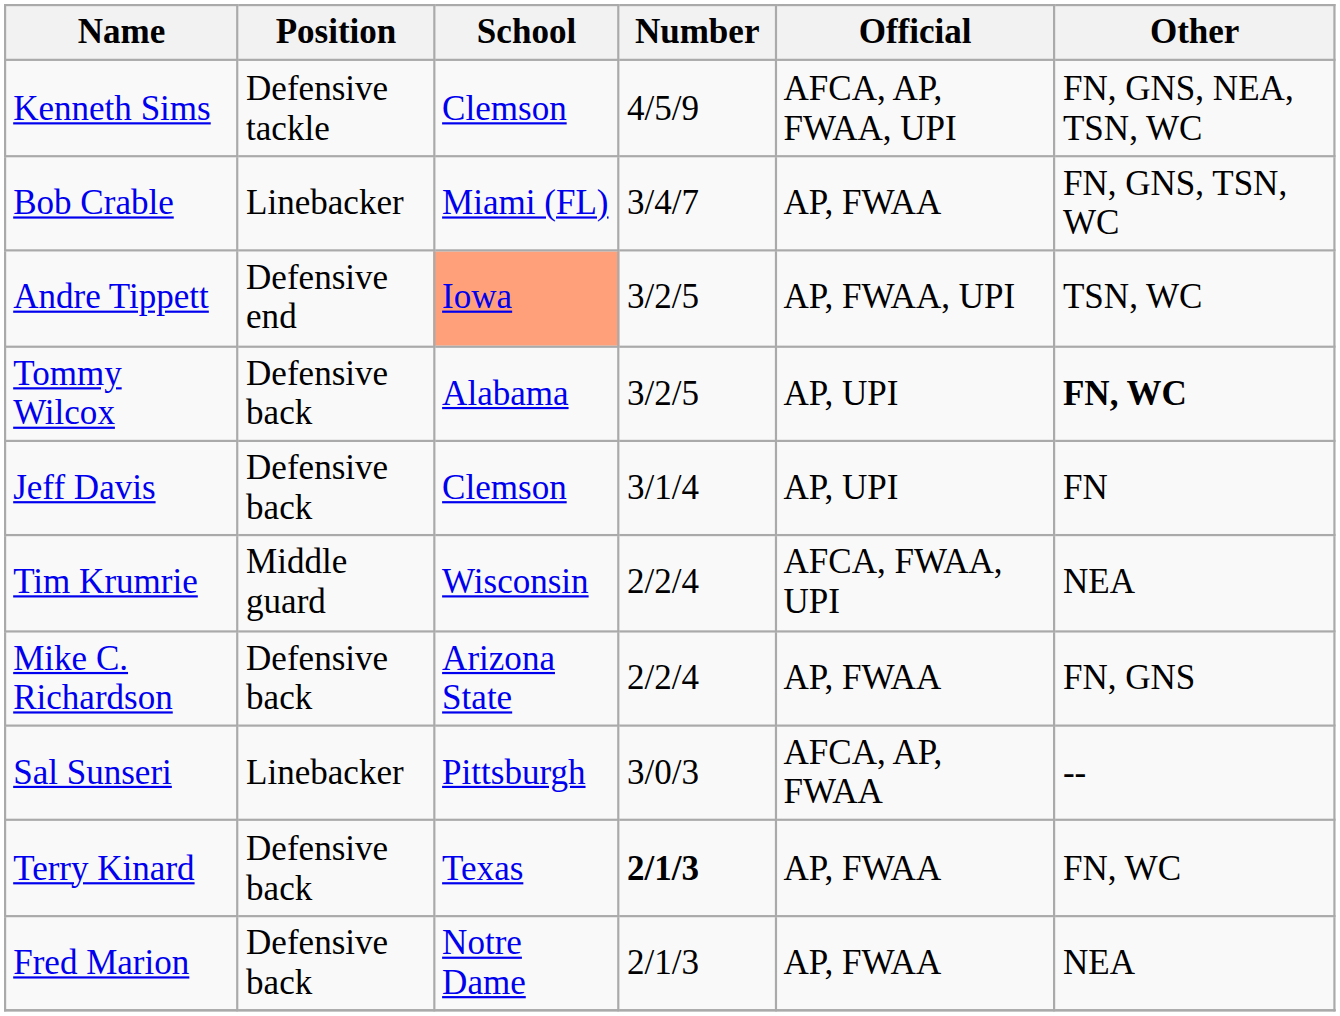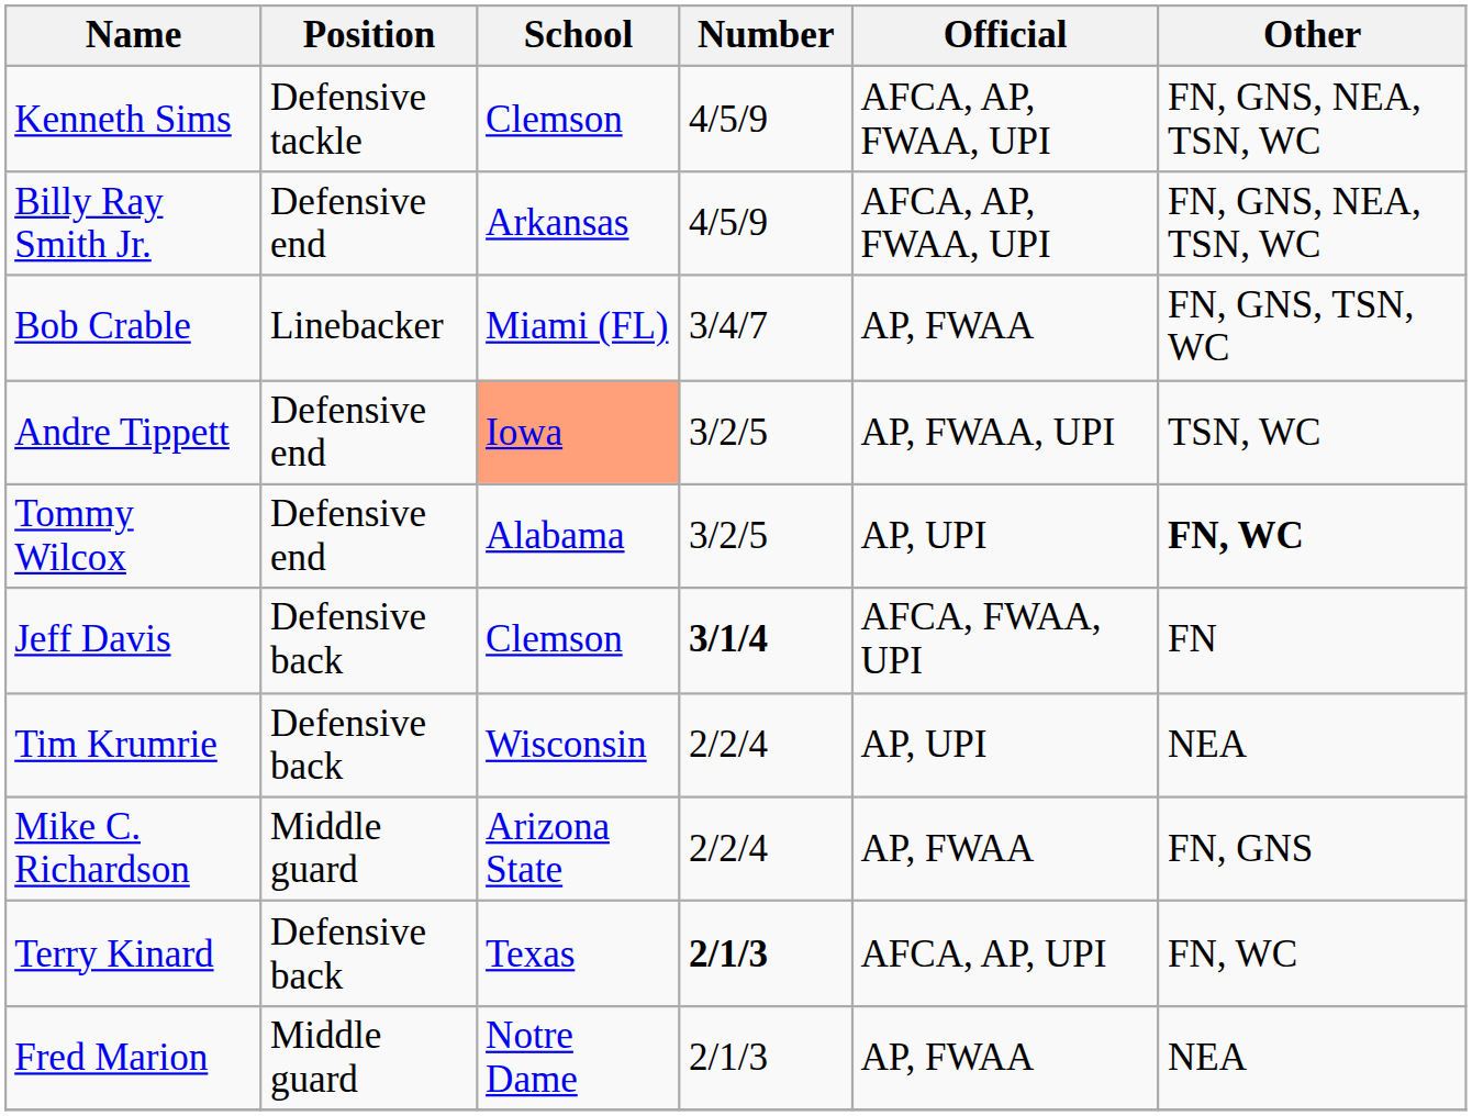 <table class="wikitable sortable">
 <tr>
 <th bgcolor="#DDDDFF" width="15%">Name</th>
 <th bgcolor="#DDDDFF" width="10%">Position</th>
 <th bgcolor="#DDDDFF" width="10%">School</th>
 <th bgcolor="#DDDDFF" width="7%">Number</th>
 <th bgcolor="#DDDDFF" width="18%">Official</th>
 <th bgcolor="#DDDDFF" width="18%">Other</th>
 </tr>
 <tr align="left">
 <td><a href='#'>Kenneth Sims</a></td>
 <td>Defensive tackle</td>
 <td><a href='#'>Clemson</a></td>
+<td>4/5/9</td>
+<td>AFCA, AP, FWAA, UPI</td>
+<td>FN, GNS, NEA, TSN, WC</td>
+</tr>
+<tr align="left">
+<td><a href='#'>Billy Ray Smith Jr.</a></td>
+<td>Defensive end</td>
+<td><a href='#'>Arkansas</a></td>
 <td>4/5/9</td>
 <td>AFCA, AP, FWAA, UPI</td>
 <td>FN, GNS, NEA, TSN, WC</td>
 </tr>
 <tr align="left">
 <td><a href='#'>Bob Crable</a></td>
 <td>Linebacker</td>
 <td><a href='#'>Miami (FL)</a></td>
 <td>3/4/7</td>
 <td>AP, FWAA</td>
 <td>FN, GNS, TSN, WC</td>
 </tr>
 <tr align="left">
 <td><a href='#'>Andre Tippett</a></td>
 <td>Defensive end</td>
 <td style="background: lightsalmon;"><a href='#'>Iowa</a></td>
 <td>3/2/5</td>
 <td>AP, FWAA, UPI</td>
 <td>TSN, WC</td>
 </tr>
 <tr align="left">
 <td><a href='#'>Tommy Wilcox</a></td>
-<td>Defensive back</td>
+<td>Defensive end</td>
 <td><a href='#'>Alabama</a></td>
 <td>3/2/5</td>
 <td>AP, UPI</td>
 <td><strong>FN, WC</strong></td>
 </tr>
 <tr align="left">
 <td><a href='#'>Jeff Davis</a></td>
 <td>Defensive back</td>
 <td><a href='#'>Clemson</a></td>
-<td>3/1/4</td>
-<td>AP, UPI</td>
+<td><strong>3/1/4</strong></td>
+<td>AFCA, FWAA, UPI</td>
 <td>FN</td>
 </tr>
 <tr align="left">
 <td><a href='#'>Tim Krumrie</a></td>
-<td>Middle guard</td>
+<td>Defensive back</td>
 <td><a href='#'>Wisconsin</a></td>
 <td>2/2/4</td>
-<td>AFCA, FWAA, UPI</td>
+<td>AP, UPI</td>
 <td>NEA</td>
 </tr>
 <tr align="left">
 <td><a href='#'>Mike C. Richardson</a></td>
-<td>Defensive back</td>
+<td>Middle guard</td>
 <td><a href='#'>Arizona State</a></td>
 <td>2/2/4</td>
 <td>AP, FWAA</td>
 <td>FN, GNS</td>
 </tr>
 <tr align="left">
-<td><a href='#'>Sal Sunseri</a></td>
-<td>Linebacker</td>
-<td><a href='#'>Pittsburgh</a></td>
-<td>3/0/3</td>
-<td>AFCA, AP, FWAA</td>
-<td>--</td>
-</tr>
-<tr align="left">
 <td><a href='#'>Terry Kinard</a></td>
 <td>Defensive back</td>
 <td><a href='#'>Texas</a></td>
 <td><strong>2/1/3</strong></td>
-<td>AP, FWAA</td>
+<td>AFCA, AP, UPI</td>
 <td>FN, WC</td>
 </tr>
 <tr align="left">
 <td><a href='#'>Fred Marion</a></td>
-<td>Defensive back</td>
+<td>Middle guard</td>
 <td><a href='#'>Notre Dame</a></td>
 <td>2/1/3</td>
 <td>AP, FWAA</td>
 <td>NEA</td>
 </tr>
 <tr align="left">
 </tr>
 </table>
